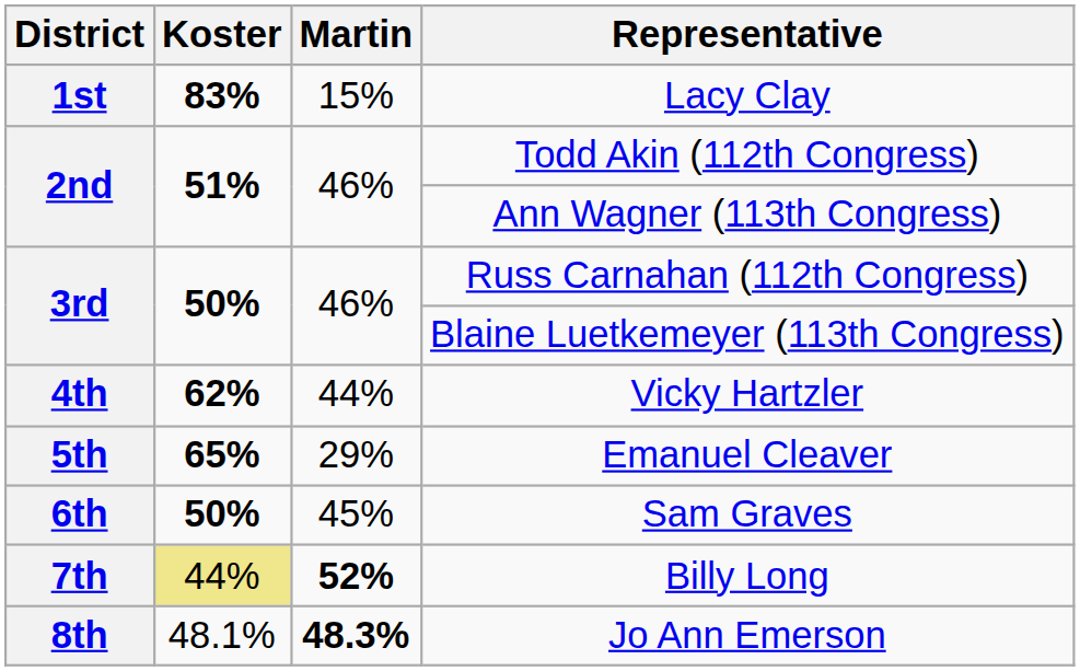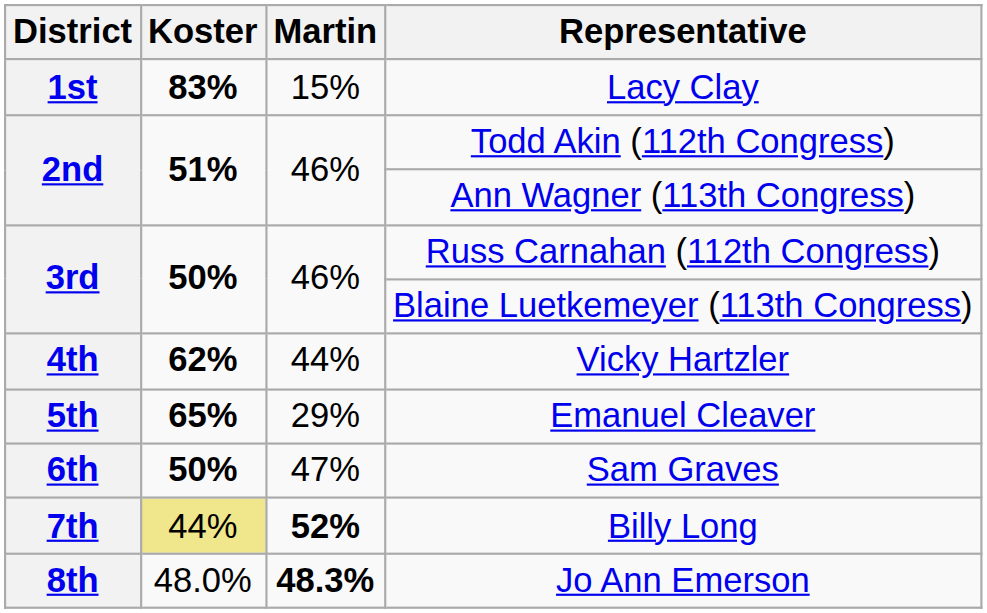 <table class=wikitable>
 <tr>
 <th>District</th>
 <th>Koster</th>
 <th>Martin</th>
 <th>Representative</th>
 </tr>
 <tr align=center>
 <th rowspan=1 ><a href='#'>1st</a></th>
 <td rowspan=1><strong>83%</strong></td>
 <td rowspan=1>15%</td>
 <td><a href='#'>Lacy Clay</a></td>
 </tr>
 <tr align=center>
 <th rowspan=2 ><a href='#'>2nd</a></th>
 <td rowspan=2><strong>51%</strong></td>
 <td rowspan=2>46%</td>
 <td><a href='#'>Todd Akin</a> (<a href='#'>112th Congress</a>)</td>
 </tr>
 <tr align=center>
 <td><a href='#'>Ann Wagner</a> (<a href='#'>113th Congress</a>)</td>
 </tr>
 <tr align=center>
 <th rowspan=2 ><a href='#'>3rd</a></th>
 <td rowspan=2><strong>50%</strong></td>
 <td rowspan=2>46%</td>
 <td><a href='#'>Russ Carnahan</a> (<a href='#'>112th Congress</a>)</td>
 </tr>
 <tr align=center>
 <td><a href='#'>Blaine Luetkemeyer</a> (<a href='#'>113th Congress</a>)</td>
 </tr>
 <tr align=center>
 <th rowspan=1 ><a href='#'>4th</a></th>
 <td rowspan=1><strong>62%</strong></td>
 <td rowspan=1>44%</td>
 <td><a href='#'>Vicky Hartzler</a></td>
 </tr>
 <tr align=center>
 <th rowspan=1 ><a href='#'>5th</a></th>
 <td rowspan=1><strong>65%</strong></td>
 <td rowspan=1>29%</td>
 <td><a href='#'>Emanuel Cleaver</a></td>
 </tr>
 <tr align=center>
 <th rowspan=1 ><a href='#'>6th</a></th>
 <td rowspan=1><strong>50%</strong></td>
-<td rowspan=1>45%</td>
+<td rowspan=1>47%</td>
 <td><a href='#'>Sam Graves</a></td>
 </tr>
 <tr align=center>
 <th rowspan=1 ><a href='#'>7th</a></th>
 <td rowspan=1 style="background: khaki;">44%</td>
 <td rowspan=1><strong>52%</strong></td>
 <td><a href='#'>Billy Long</a></td>
 </tr>
 <tr align=center>
 <th rowspan=1 ><a href='#'>8th</a></th>
-<td rowspan=1>48.1%</td>
+<td rowspan=1>48.0%</td>
 <td rowspan=1><strong>48.3%</strong></td>
 <td><a href='#'>Jo Ann Emerson</a></td>
 </tr>
 </table>
